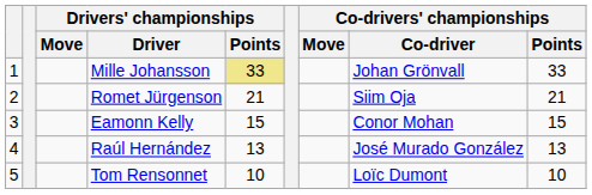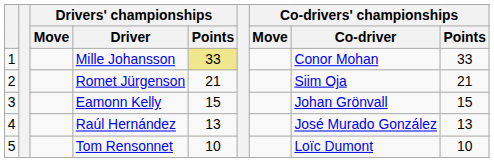 <table class="wikitable" style="font-size:85%;">
 <tr>
 <th rowspan="2"></th>
 <th rowspan="7" style="width:5px;"></th>
 <th colspan="3">Drivers' championships</th>
 <th rowspan="7" style="width:5px;"></th>
 <th colspan="3" nowrap>Co-drivers' championships</th>
 </tr>
 <tr>
 <th>Move</th>
 <th>Driver</th>
 <th>Points</th>
 <th>Move</th>
 <th>Co-driver</th>
 <th>Points</th>
 </tr>
 <tr>
 <td align="center">1</td>
 <td align="center"></td>
 <td><a href='#'>Mille Johansson</a></td>
 <td align="center" style="background: khaki;">33</td>
 <td align="center"></td>
-<td><a href='#'>Johan Grönvall</a></td>
+<td><a href='#'>Conor Mohan</a></td>
 <td align="center">33</td>
 </tr>
 <tr>
 <td align="center">2</td>
 <td align="center"></td>
 <td><a href='#'>Romet Jürgenson</a></td>
 <td align="center">21</td>
 <td align="center"></td>
 <td><a href='#'>Siim Oja</a></td>
 <td align="center">21</td>
 </tr>
 <tr>
 <td align="center">3</td>
 <td align="center"></td>
 <td><a href='#'>Eamonn Kelly</a></td>
 <td align="center">15</td>
 <td align="center"></td>
-<td><a href='#'>Conor Mohan</a></td>
+<td><a href='#'>Johan Grönvall</a></td>
 <td align="center">15</td>
 </tr>
 <tr>
 <td align="center">4</td>
 <td align="center"></td>
 <td><a href='#'>Raúl Hernández</a></td>
 <td align="center">13</td>
 <td align="center"></td>
 <td><a href='#'>José Murado González</a></td>
 <td align="center">13</td>
 </tr>
 <tr>
 <td align="center">5</td>
 <td align="center"></td>
 <td><a href='#'>Tom Rensonnet</a></td>
 <td align="center">10</td>
 <td align="center"></td>
 <td><a href='#'>Loïc Dumont</a></td>
 <td align="center">10</td>
 </tr>
 </table>
